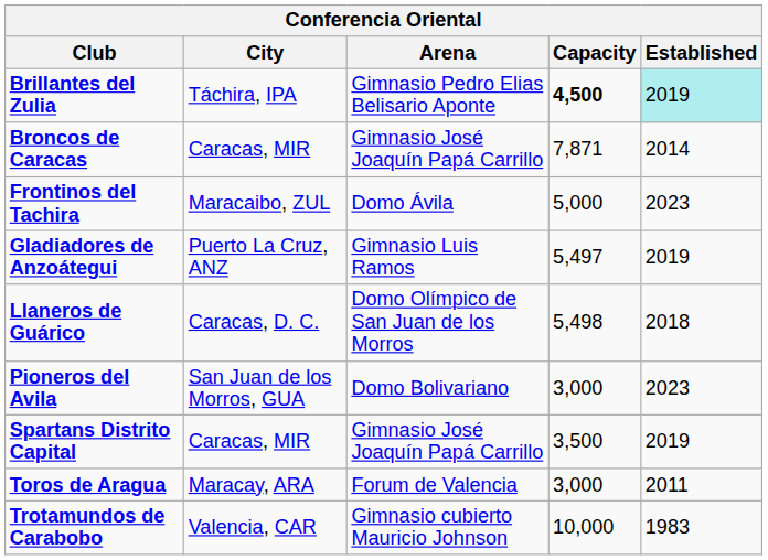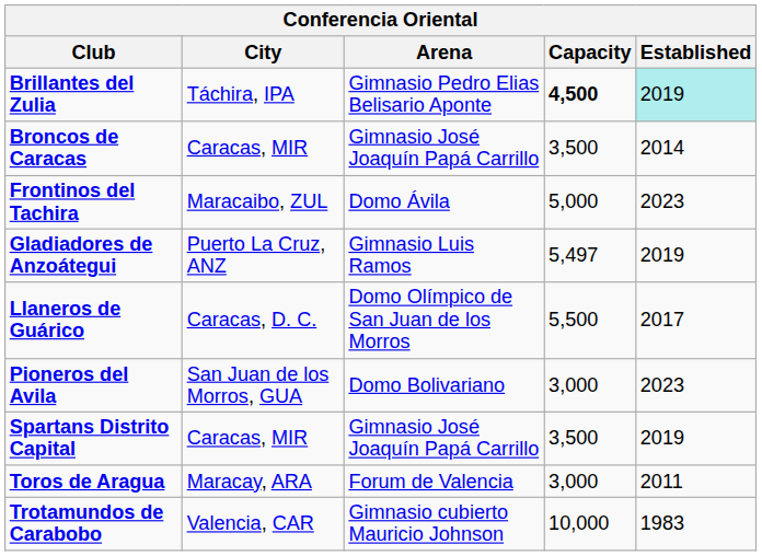 <table class="wikitable">
 <tr>
 <th colspan="6">Conferencia Oriental</th>
 </tr>
 <tr>
 <th>Club</th>
 <th>City</th>
 <th>Arena</th>
 <th>Capacity</th>
 <th>Established</th>
 </tr>
 <tr>
 <td><strong><a href='#'>Brillantes del Zulia</a></strong></td>
 <td><a href='#'>Táchira</a>, <a href='#'>IPA</a></td>
 <td><a href='#'>Gimnasio Pedro Elias Belisario Aponte</a></td>
 <td><strong>4,500</strong></td>
 <td style="background: paleturquoise;">2019</td>
 </tr>
 <tr>
 <td><strong><a href='#'>Broncos de Caracas</a></strong></td>
 <td><a href='#'>Caracas</a>, <a href='#'>MIR</a></td>
 <td><a href='#'>Gimnasio José Joaquín Papá Carrillo</a></td>
-<td>7,871</td>
+<td>3,500</td>
 <td>2014</td>
 </tr>
 <tr>
 <td><strong><a href='#'>Frontinos del Tachira</a></strong></td>
 <td><a href='#'>Maracaibo</a>, <a href='#'>ZUL</a></td>
 <td><a href='#'>Domo Ávila</a></td>
 <td>5,000</td>
 <td>2023</td>
 </tr>
 <tr>
 <td><strong><a href='#'>Gladiadores de Anzoátegui</a></strong></td>
 <td><a href='#'>Puerto La Cruz</a>, <a href='#'>ANZ</a></td>
 <td><a href='#'>Gimnasio Luis Ramos</a></td>
 <td>5,497</td>
 <td>2019</td>
 </tr>
 <tr>
 <td><strong><a href='#'>Llaneros de Guárico</a></strong></td>
 <td><a href='#'>Caracas</a>, <a href='#'>D. C.</a></td>
 <td><a href='#'>Domo Olímpico de San Juan de los Morros</a></td>
-<td>5,498</td>
-<td>2018</td>
+<td>5,500</td>
+<td>2017</td>
 </tr>
 <tr>
 <td><strong><a href='#'>Pioneros del Avila</a></strong></td>
 <td><a href='#'>San Juan de los Morros</a>, <a href='#'>GUA</a></td>
 <td><a href='#'>Domo Bolivariano</a></td>
 <td>3,000</td>
 <td>2023</td>
 </tr>
 <tr>
 <td><strong><a href='#'>Spartans Distrito Capital</a></strong></td>
 <td><a href='#'>Caracas</a>, <a href='#'>MIR</a></td>
 <td><a href='#'>Gimnasio José Joaquín Papá Carrillo</a></td>
 <td>3,500</td>
 <td>2019</td>
 </tr>
 <tr>
 <td><strong><a href='#'>Toros de Aragua</a></strong></td>
 <td><a href='#'>Maracay</a>, <a href='#'>ARA</a></td>
 <td><a href='#'>Forum de Valencia</a></td>
 <td>3,000</td>
 <td>2011</td>
 </tr>
 <tr>
 <td><strong><a href='#'>Trotamundos de Carabobo</a></strong></td>
 <td><a href='#'>Valencia</a>, <a href='#'>CAR</a></td>
 <td><a href='#'>Gimnasio cubierto Mauricio Johnson</a></td>
 <td>10,000</td>
 <td>1983</td>
 </tr>
 </table>
